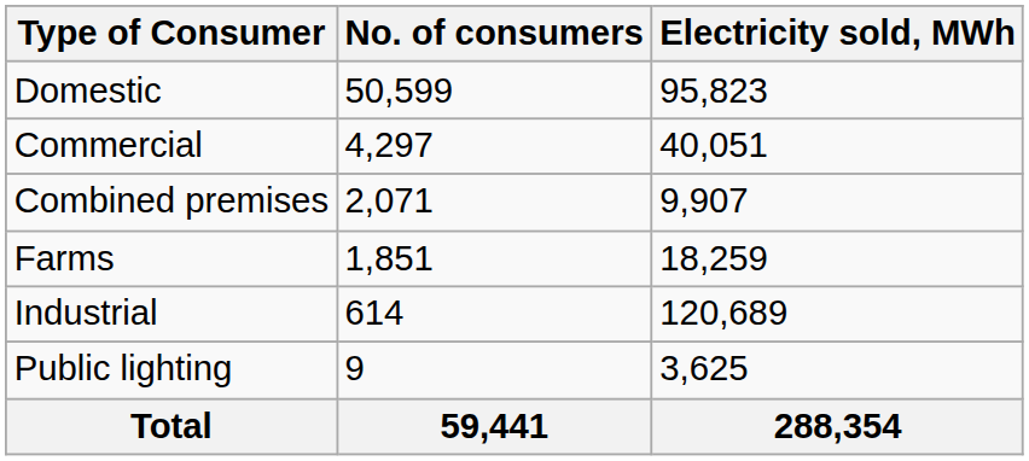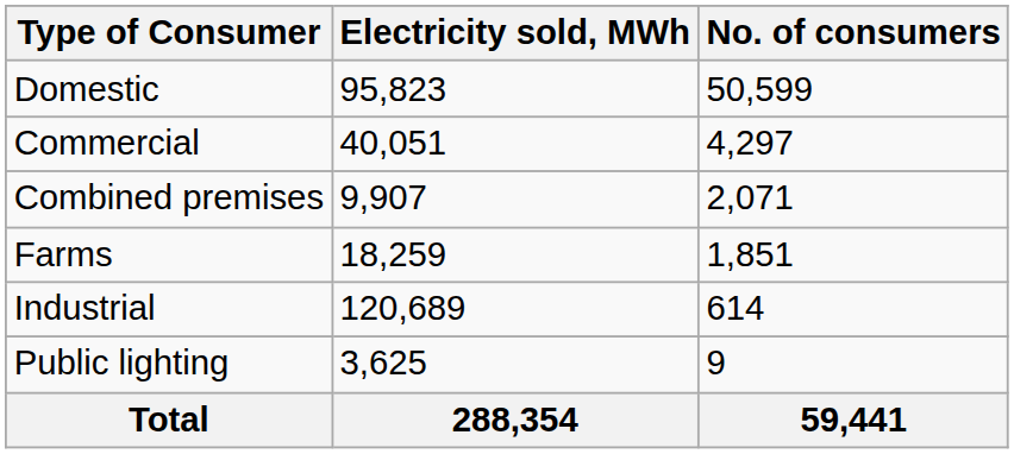 <table class="wikitable">
 <tr>
 <th scope="col">Type  of Consumer</th>
+<th scope="col">Electricity  sold, MWh</th>
 <th scope="col">No.  of consumers</th>
-<th scope="col">Electricity  sold, MWh</th>
 </tr>
 <tr>
 <td>Domestic</td>
+<td>95,823</td>
 <td>50,599</td>
-<td>95,823</td>
 </tr>
 <tr>
 <td>Commercial</td>
+<td>40,051</td>
 <td>4,297</td>
-<td>40,051</td>
 </tr>
 <tr>
 <td>Combined  premises</td>
+<td>9,907</td>
 <td>2,071</td>
-<td>9,907</td>
 </tr>
 <tr>
 <td>Farms</td>
+<td>18,259</td>
 <td>1,851</td>
-<td>18,259</td>
 </tr>
 <tr>
 <td>Industrial</td>
+<td>120,689</td>
 <td>614</td>
-<td>120,689</td>
 </tr>
 <tr>
 <td>Public  lighting</td>
+<td>3,625</td>
 <td>9</td>
-<td>3,625</td>
 </tr>
 <tr>
 <th scope="col">Total</th>
+<th scope="col">288,354</th>
 <th scope="col">59,441</th>
-<th scope="col">288,354</th>
 </tr>
 </table>
